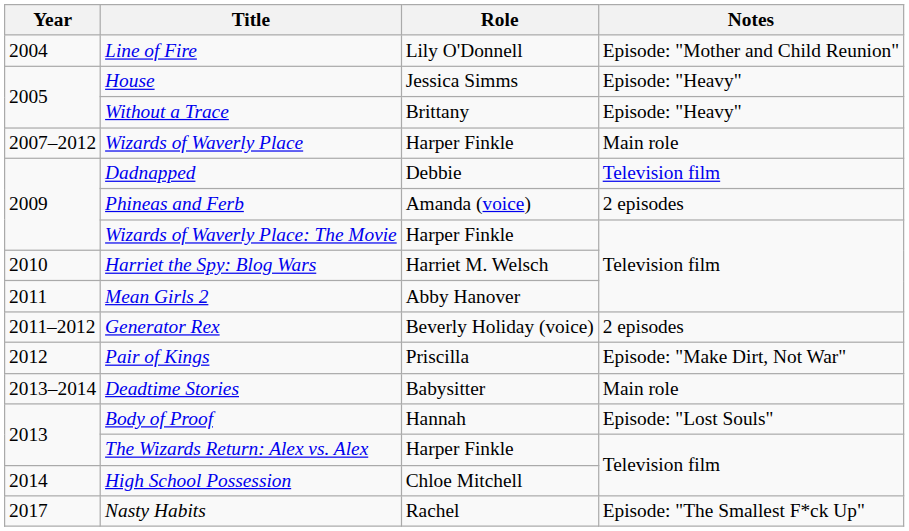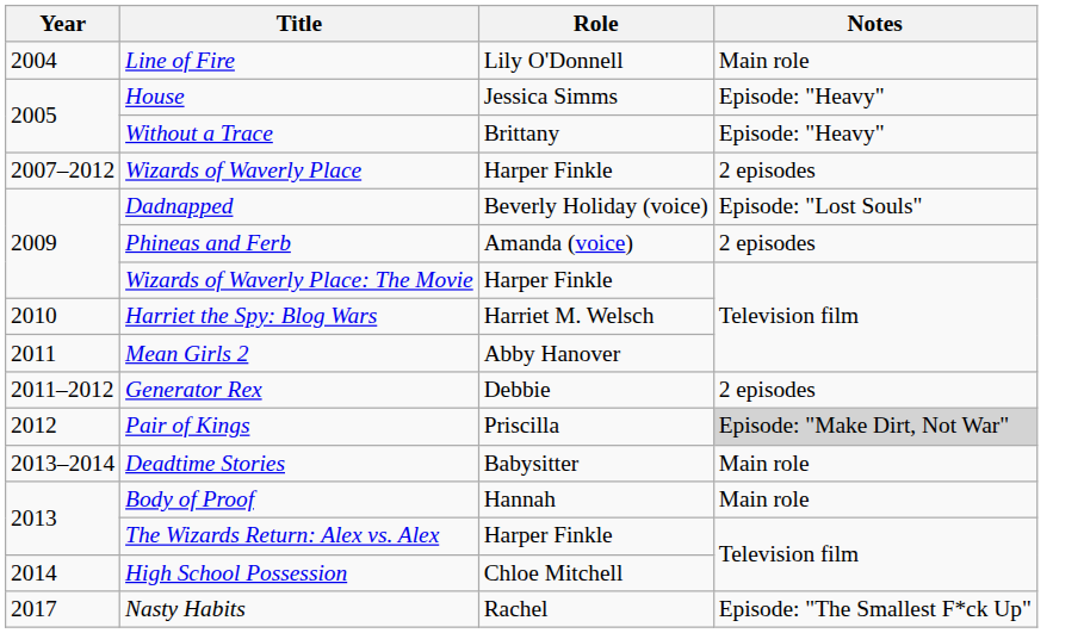 <table class="wikitable plainrowheaders sortable">
 <tr>
 <th scope="col">Year</th>
 <th scope="col">Title</th>
 <th scope="col">Role</th>
 <th scope="col" class="unsortable">Notes</th>
 </tr>
 <tr>
 <td scope="row">2004</td>
 <td><em><a href='#'>Line of Fire</a></em></td>
 <td>Lily O'Donnell</td>
-<td>Episode: "Mother and Child Reunion"</td>
+<td>Main role</td>
 </tr>
 <tr>
 <td rowspan="2" scope="row">2005</td>
 <td><em><a href='#'>House</a></em></td>
 <td>Jessica Simms</td>
 <td>Episode: "Heavy"</td>
 </tr>
 <tr>
 <td><em><a href='#'>Without a Trace</a></em></td>
 <td>Brittany</td>
 <td>Episode: "Heavy"</td>
 </tr>
 <tr>
 <td scope="row">2007–2012</td>
 <td><em><a href='#'>Wizards of Waverly Place</a></em></td>
 <td>Harper Finkle</td>
-<td>Main role</td>
+<td>2 episodes</td>
 </tr>
 <tr>
 <td rowspan="3">2009</td>
 <td><em><a href='#'>Dadnapped</a></em></td>
-<td>Debbie</td>
-<td><a href='#'>Television film</a></td>
+<td>Beverly Holiday (voice)</td>
+<td>Episode: "Lost Souls"</td>
 </tr>
 <tr>
 <td><em><a href='#'>Phineas and Ferb</a></em></td>
 <td>Amanda (<a href='#'>voice</a>)</td>
 <td>2 episodes</td>
 </tr>
 <tr>
 <td><em><a href='#'>Wizards of Waverly Place: The Movie</a></em></td>
 <td>Harper Finkle</td>
 <td rowspan="3">Television film</td>
 </tr>
 <tr>
 <td scope="row">2010</td>
 <td><em><a href='#'>Harriet the Spy: Blog Wars</a></em></td>
 <td>Harriet M. Welsch</td>
 </tr>
 <tr>
 <td scope="row">2011</td>
 <td><em><a href='#'>Mean Girls 2</a></em></td>
 <td>Abby Hanover</td>
 </tr>
 <tr>
 <td scope="row">2011–2012</td>
 <td><em><a href='#'>Generator Rex</a></em></td>
-<td>Beverly Holiday (voice)</td>
+<td>Debbie</td>
 <td>2 episodes</td>
 </tr>
 <tr>
 <td scope="row">2012</td>
 <td><em><a href='#'>Pair of Kings</a></em></td>
 <td>Priscilla</td>
-<td>Episode: "Make Dirt, Not War"</td>
+<td style="background: lightgrey;">Episode: "Make Dirt, Not War"</td>
 </tr>
 <tr>
 <td scope="row">2013–2014</td>
 <td><em><a href='#'>Deadtime Stories</a></em></td>
 <td>Babysitter</td>
 <td>Main role</td>
 </tr>
 <tr>
 <td rowspan="2">2013</td>
 <td><em><a href='#'>Body of Proof</a></em></td>
 <td>Hannah</td>
-<td>Episode: "Lost Souls"</td>
+<td>Main role</td>
 </tr>
 <tr>
 <td><em><a href='#'>The Wizards Return: Alex vs. Alex</a></em></td>
 <td>Harper Finkle</td>
 <td rowspan="2">Television film</td>
 </tr>
 <tr>
 <td scope="row">2014</td>
 <td><em><a href='#'>High School Possession</a></em></td>
 <td>Chloe Mitchell</td>
 </tr>
 <tr>
 <td scope="row">2017</td>
 <td><em>Nasty Habits</em></td>
 <td>Rachel</td>
 <td>Episode: "The Smallest F*ck Up"</td>
 </tr>
 </table>
